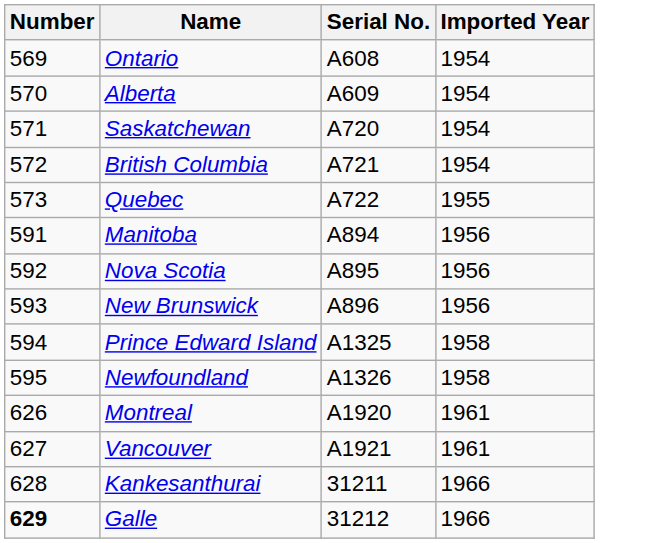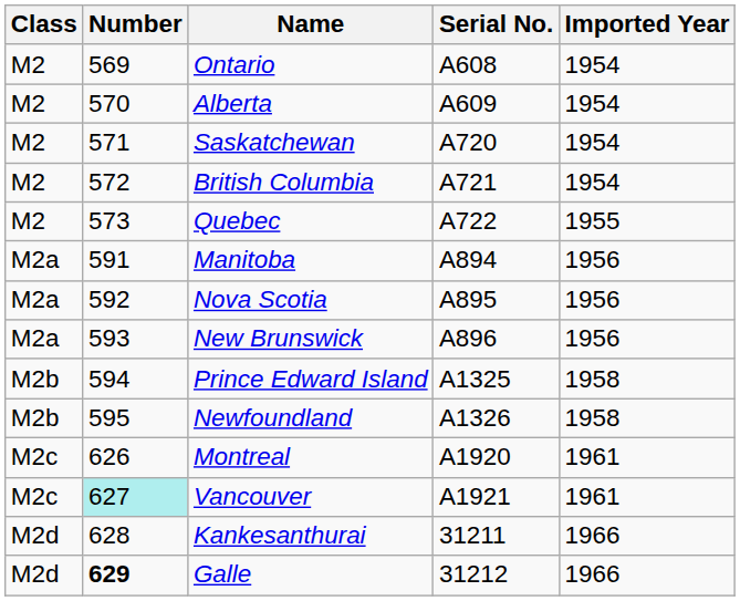 <table class="wikitable">
 <tr>
+<th>Class</th>
 <th>Number</th>
 <th>Name</th>
 <th>Serial No.</th>
 <th>Imported Year</th>
 </tr>
 <tr>
+<td>M2</td>
 <td>569</td>
 <td><em><a href='#'>Ontario</a></em></td>
 <td>A608</td>
 <td>1954</td>
 </tr>
 <tr>
+<td>M2</td>
 <td>570</td>
 <td><em><a href='#'>Alberta</a></em></td>
 <td>A609</td>
 <td>1954</td>
 </tr>
 <tr>
+<td>M2</td>
 <td>571</td>
 <td><em><a href='#'>Saskatchewan</a></em></td>
 <td>A720</td>
 <td>1954</td>
 </tr>
 <tr>
+<td>M2</td>
 <td>572</td>
 <td><em><a href='#'>British Columbia</a></em></td>
 <td>A721</td>
 <td>1954</td>
 </tr>
 <tr>
+<td>M2</td>
 <td>573</td>
 <td><em><a href='#'>Quebec</a></em></td>
 <td>A722</td>
 <td>1955</td>
 </tr>
 <tr>
+<td>M2a</td>
 <td>591</td>
 <td><em><a href='#'>Manitoba</a></em></td>
 <td>A894</td>
 <td>1956</td>
 </tr>
 <tr>
+<td>M2a</td>
 <td>592</td>
 <td><em><a href='#'>Nova Scotia</a></em></td>
 <td>A895</td>
 <td>1956</td>
 </tr>
 <tr>
+<td>M2a</td>
 <td>593</td>
 <td><em><a href='#'>New Brunswick</a></em></td>
 <td>A896</td>
 <td>1956</td>
 </tr>
 <tr>
+<td>M2b</td>
 <td>594</td>
 <td><em><a href='#'>Prince Edward Island</a></em></td>
 <td>A1325</td>
 <td>1958</td>
 </tr>
 <tr>
+<td>M2b</td>
 <td>595</td>
 <td><em><a href='#'>Newfoundland</a></em></td>
 <td>A1326</td>
 <td>1958</td>
 </tr>
 <tr>
+<td>M2c</td>
 <td>626</td>
 <td><em><a href='#'>Montreal</a></em></td>
 <td>A1920</td>
 <td>1961</td>
 </tr>
 <tr>
-<td>627</td>
+<td>M2c</td>
+<td style="background: paleturquoise;">627</td>
 <td><em><a href='#'>Vancouver</a></em></td>
 <td>A1921</td>
 <td>1961</td>
 </tr>
 <tr>
+<td>M2d</td>
 <td>628</td>
 <td><em><a href='#'>Kankesanthurai</a></em></td>
 <td>31211</td>
 <td>1966</td>
 </tr>
 <tr>
+<td>M2d</td>
 <td><strong>629</strong></td>
 <td><em><a href='#'>Galle</a></em></td>
 <td>31212</td>
 <td>1966</td>
 </tr>
 </table>
